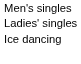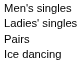 <table>
 <tr>
 <td>Men's singles <br> </td>
 <td></td>
 <td></td>
 <td></td>
 </tr>
 <tr>
 <td>Ladies' singles <br> </td>
 <td></td>
 <td></td>
 <td></td>
 </tr>
 <tr>
+<td>Pairs <br> </td>
+<td></td>
+<td></td>
+<td></td>
+</tr>
+<tr>
 <td>Ice dancing <br> </td>
 <td></td>
 <td></td>
 <td></td>
 </tr>
 </table>
